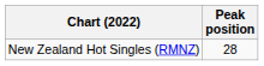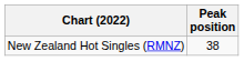 <table class="wikitable plainrowheaders" style="text-align:center;">
 <tr>
 <th scope="col">Chart (2022)</th>
 <th scope="col">Peak<br>position</th>
 </tr>
 <tr>
 <td>New Zealand Hot Singles (<a href='#'>RMNZ</a>)</td>
-<td>28</td>
+<td>38</td>
 </tr>
 </table>
